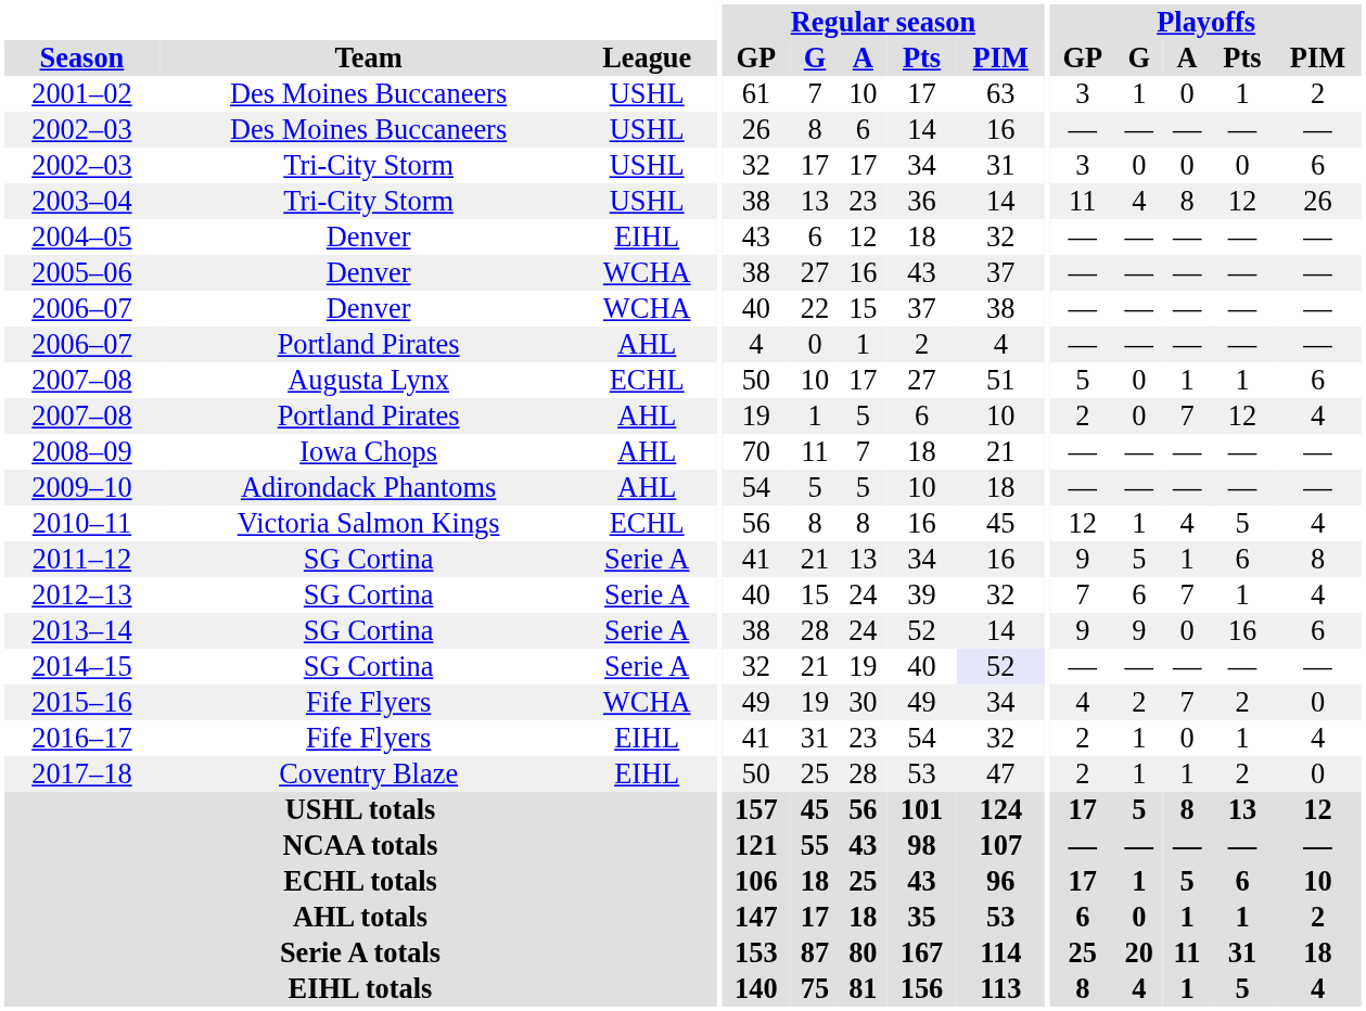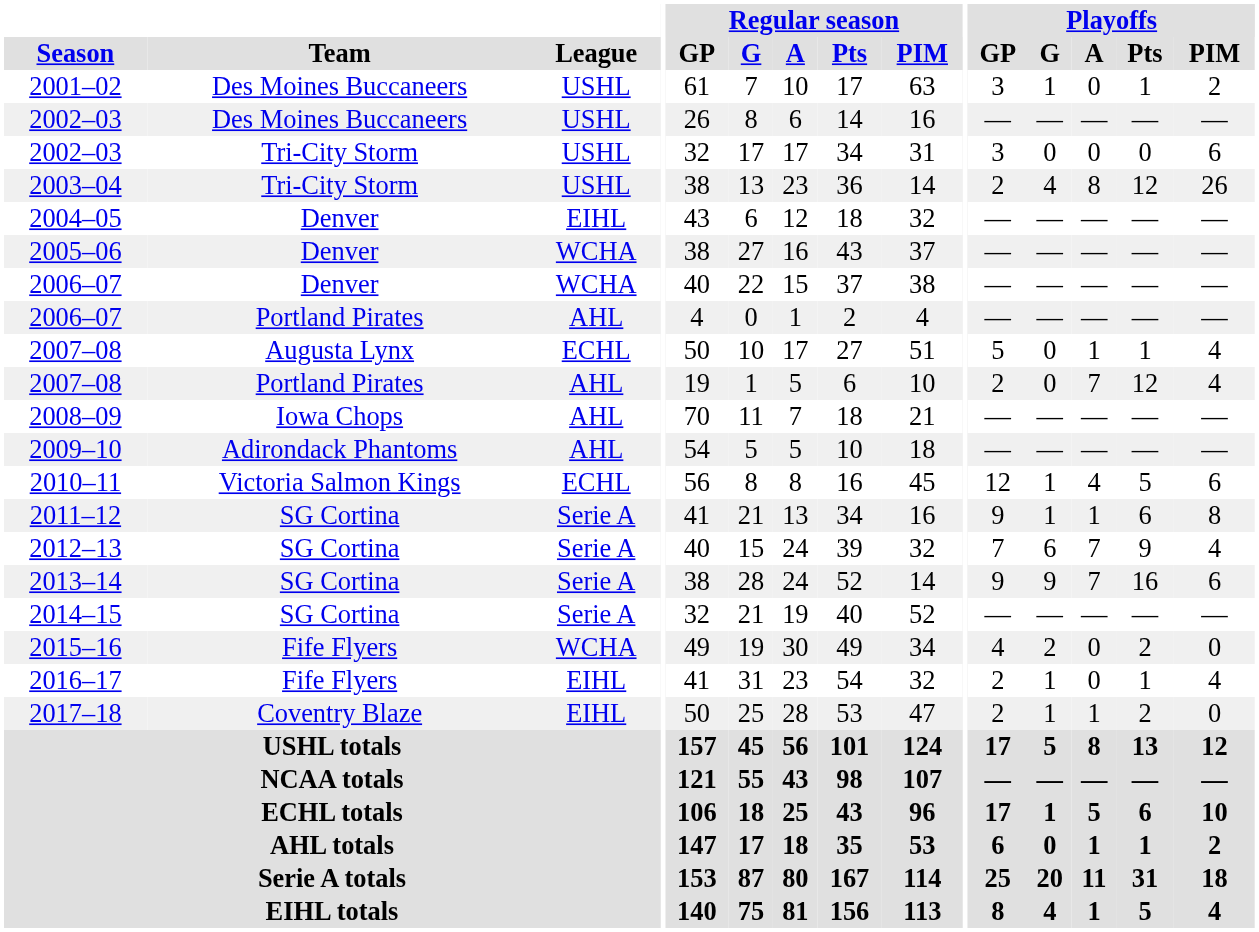 <table border="0" cellpadding="1" cellspacing="0" style="width:60%; text-align:center;">
 <tr bgcolor="#e0e0e0">
 <th colspan="3" bgcolor="#ffffff"></th>
 <th rowspan="99" bgcolor="#ffffff"></th>
 <th colspan="5" bgcolor="#e0e0e0"><a href='#'>Regular season</a></th>
 <th rowspan="99" bgcolor="#ffffff"></th>
 <th colspan="5" bgcolor="#e0e0e0"><a href='#'>Playoffs</a></th>
 </tr>
 <tr bgcolor="#e0e0e0">
 <th><a href='#'>Season</a></th>
 <th>Team</th>
 <th>League</th>
 <th>GP</th>
 <th><a href='#'>G</a></th>
 <th><a href='#'>A</a></th>
 <th><a href='#'>Pts</a></th>
 <th><a href='#'>PIM</a></th>
 <th>GP</th>
 <th>G</th>
 <th>A</th>
 <th>Pts</th>
 <th>PIM</th>
 </tr>
 <tr>
 <td><a href='#'>2001–02</a></td>
 <td><a href='#'>Des Moines Buccaneers</a></td>
 <td><a href='#'>USHL</a></td>
 <td>61</td>
 <td>7</td>
 <td>10</td>
 <td>17</td>
 <td>63</td>
 <td>3</td>
 <td>1</td>
 <td>0</td>
 <td>1</td>
 <td>2</td>
 </tr>
 <tr bgcolor="#f0f0f0">
 <td><a href='#'>2002–03</a></td>
 <td><a href='#'>Des Moines Buccaneers</a></td>
 <td><a href='#'>USHL</a></td>
 <td>26</td>
 <td>8</td>
 <td>6</td>
 <td>14</td>
 <td>16</td>
 <td>—</td>
 <td>—</td>
 <td>—</td>
 <td>—</td>
 <td>—</td>
 </tr>
 <tr>
 <td><a href='#'>2002–03</a></td>
 <td><a href='#'>Tri-City Storm</a></td>
 <td><a href='#'>USHL</a></td>
 <td>32</td>
 <td>17</td>
 <td>17</td>
 <td>34</td>
 <td>31</td>
 <td>3</td>
 <td>0</td>
 <td>0</td>
 <td>0</td>
 <td>6</td>
 </tr>
 <tr bgcolor="#f0f0f0">
 <td><a href='#'>2003–04</a></td>
 <td><a href='#'>Tri-City Storm</a></td>
 <td><a href='#'>USHL</a></td>
 <td>38</td>
 <td>13</td>
 <td>23</td>
 <td>36</td>
 <td>14</td>
-<td>11</td>
+<td>2</td>
 <td>4</td>
 <td>8</td>
 <td>12</td>
 <td>26</td>
 </tr>
 <tr>
 <td><a href='#'>2004–05</a></td>
 <td><a href='#'>Denver</a></td>
 <td><a href='#'>EIHL</a></td>
 <td>43</td>
 <td>6</td>
 <td>12</td>
 <td>18</td>
 <td>32</td>
 <td>—</td>
 <td>—</td>
 <td>—</td>
 <td>—</td>
 <td>—</td>
 </tr>
 <tr bgcolor="#f0f0f0">
 <td><a href='#'>2005–06</a></td>
 <td><a href='#'>Denver</a></td>
 <td><a href='#'>WCHA</a></td>
 <td>38</td>
 <td>27</td>
 <td>16</td>
 <td>43</td>
 <td>37</td>
 <td>—</td>
 <td>—</td>
 <td>—</td>
 <td>—</td>
 <td>—</td>
 </tr>
 <tr>
 <td><a href='#'>2006–07</a></td>
 <td><a href='#'>Denver</a></td>
 <td><a href='#'>WCHA</a></td>
 <td>40</td>
 <td>22</td>
 <td>15</td>
 <td>37</td>
 <td>38</td>
 <td>—</td>
 <td>—</td>
 <td>—</td>
 <td>—</td>
 <td>—</td>
 </tr>
 <tr bgcolor="#f0f0f0">
 <td><a href='#'>2006–07</a></td>
 <td><a href='#'>Portland Pirates</a></td>
 <td><a href='#'>AHL</a></td>
 <td>4</td>
 <td>0</td>
 <td>1</td>
 <td>2</td>
 <td>4</td>
 <td>—</td>
 <td>—</td>
 <td>—</td>
 <td>—</td>
 <td>—</td>
 </tr>
 <tr>
 <td><a href='#'>2007–08</a></td>
 <td><a href='#'>Augusta Lynx</a></td>
 <td><a href='#'>ECHL</a></td>
 <td>50</td>
 <td>10</td>
 <td>17</td>
 <td>27</td>
 <td>51</td>
 <td>5</td>
 <td>0</td>
 <td>1</td>
 <td>1</td>
-<td>6</td>
+<td>4</td>
 </tr>
 <tr bgcolor="#f0f0f0">
 <td><a href='#'>2007–08</a></td>
 <td><a href='#'>Portland Pirates</a></td>
 <td><a href='#'>AHL</a></td>
 <td>19</td>
 <td>1</td>
 <td>5</td>
 <td>6</td>
 <td>10</td>
 <td>2</td>
 <td>0</td>
 <td>7</td>
 <td>12</td>
 <td>4</td>
 </tr>
 <tr>
 <td><a href='#'>2008–09</a></td>
 <td><a href='#'>Iowa Chops</a></td>
 <td><a href='#'>AHL</a></td>
 <td>70</td>
 <td>11</td>
 <td>7</td>
 <td>18</td>
 <td>21</td>
 <td>—</td>
 <td>—</td>
 <td>—</td>
 <td>—</td>
 <td>—</td>
 </tr>
 <tr bgcolor="#f0f0f0">
 <td><a href='#'>2009–10</a></td>
 <td><a href='#'>Adirondack Phantoms</a></td>
 <td><a href='#'>AHL</a></td>
 <td>54</td>
 <td>5</td>
 <td>5</td>
 <td>10</td>
 <td>18</td>
 <td>—</td>
 <td>—</td>
 <td>—</td>
 <td>—</td>
 <td>—</td>
 </tr>
 <tr>
 <td><a href='#'>2010–11</a></td>
 <td><a href='#'>Victoria Salmon Kings</a></td>
 <td><a href='#'>ECHL</a></td>
 <td>56</td>
 <td>8</td>
 <td>8</td>
 <td>16</td>
 <td>45</td>
 <td>12</td>
 <td>1</td>
 <td>4</td>
 <td>5</td>
-<td>4</td>
+<td>6</td>
 </tr>
 <tr bgcolor="#f0f0f0">
 <td><a href='#'>2011–12</a></td>
 <td><a href='#'>SG Cortina</a></td>
 <td><a href='#'>Serie A</a></td>
 <td>41</td>
 <td>21</td>
 <td>13</td>
 <td>34</td>
 <td>16</td>
 <td>9</td>
-<td>5</td>
+<td>1</td>
 <td>1</td>
 <td>6</td>
 <td>8</td>
 </tr>
 <tr>
 <td><a href='#'>2012–13</a></td>
 <td><a href='#'>SG Cortina</a></td>
 <td><a href='#'>Serie A</a></td>
 <td>40</td>
 <td>15</td>
 <td>24</td>
 <td>39</td>
 <td>32</td>
 <td>7</td>
 <td>6</td>
 <td>7</td>
-<td>1</td>
+<td>9</td>
 <td>4</td>
 </tr>
 <tr bgcolor="#f0f0f0">
 <td><a href='#'>2013–14</a></td>
 <td><a href='#'>SG Cortina</a></td>
 <td><a href='#'>Serie A</a></td>
 <td>38</td>
 <td>28</td>
 <td>24</td>
 <td>52</td>
 <td>14</td>
 <td>9</td>
 <td>9</td>
-<td>0</td>
+<td>7</td>
 <td>16</td>
 <td>6</td>
 </tr>
 <tr>
 <td><a href='#'>2014–15</a></td>
 <td><a href='#'>SG Cortina</a></td>
 <td><a href='#'>Serie A</a></td>
 <td>32</td>
 <td>21</td>
 <td>19</td>
 <td>40</td>
-<td style="background: lavender;">52</td>
+<td>52</td>
 <td>—</td>
 <td>—</td>
 <td>—</td>
 <td>—</td>
 <td>—</td>
 </tr>
 <tr bgcolor="#f0f0f0">
 <td><a href='#'>2015–16</a></td>
 <td><a href='#'>Fife Flyers</a></td>
 <td><a href='#'>WCHA</a></td>
 <td>49</td>
 <td>19</td>
 <td>30</td>
 <td>49</td>
 <td>34</td>
 <td>4</td>
 <td>2</td>
-<td>7</td>
+<td>0</td>
 <td>2</td>
 <td>0</td>
 </tr>
 <tr>
 <td><a href='#'>2016–17</a></td>
 <td><a href='#'>Fife Flyers</a></td>
 <td><a href='#'>EIHL</a></td>
 <td>41</td>
 <td>31</td>
 <td>23</td>
 <td>54</td>
 <td>32</td>
 <td>2</td>
 <td>1</td>
 <td>0</td>
 <td>1</td>
 <td>4</td>
 </tr>
 <tr bgcolor="#f0f0f0">
 <td><a href='#'>2017–18</a></td>
 <td><a href='#'>Coventry Blaze</a></td>
 <td><a href='#'>EIHL</a></td>
 <td>50</td>
 <td>25</td>
 <td>28</td>
 <td>53</td>
 <td>47</td>
 <td>2</td>
 <td>1</td>
 <td>1</td>
 <td>2</td>
 <td>0</td>
 </tr>
 <tr bgcolor="#e0e0e0">
 <th colspan="3">USHL totals</th>
 <th>157</th>
 <th>45</th>
 <th>56</th>
 <th>101</th>
 <th>124</th>
 <th>17</th>
 <th>5</th>
 <th>8</th>
 <th>13</th>
 <th>12</th>
 </tr>
 <tr bgcolor="#e0e0e0">
 <th colspan="3">NCAA totals</th>
 <th>121</th>
 <th>55</th>
 <th>43</th>
 <th>98</th>
 <th>107</th>
 <th>—</th>
 <th>—</th>
 <th>—</th>
 <th>—</th>
 <th>—</th>
 </tr>
 <tr bgcolor="#e0e0e0">
 <th colspan="3">ECHL totals</th>
 <th>106</th>
 <th>18</th>
 <th>25</th>
 <th>43</th>
 <th>96</th>
 <th>17</th>
 <th>1</th>
 <th>5</th>
 <th>6</th>
 <th>10</th>
 </tr>
 <tr bgcolor="#e0e0e0">
 <th colspan="3">AHL totals</th>
 <th>147</th>
 <th>17</th>
 <th>18</th>
 <th>35</th>
 <th>53</th>
 <th>6</th>
 <th>0</th>
 <th>1</th>
 <th>1</th>
 <th>2</th>
 </tr>
 <tr bgcolor="#e0e0e0">
 <th colspan="3">Serie A totals</th>
 <th>153</th>
 <th>87</th>
 <th>80</th>
 <th>167</th>
 <th>114</th>
 <th>25</th>
 <th>20</th>
 <th>11</th>
 <th>31</th>
 <th>18</th>
 </tr>
 <tr bgcolor="#e0e0e0">
 <th colspan="3">EIHL totals</th>
 <th>140</th>
 <th>75</th>
 <th>81</th>
 <th>156</th>
 <th>113</th>
 <th>8</th>
 <th>4</th>
 <th>1</th>
 <th>5</th>
 <th>4</th>
 </tr>
 </table>
